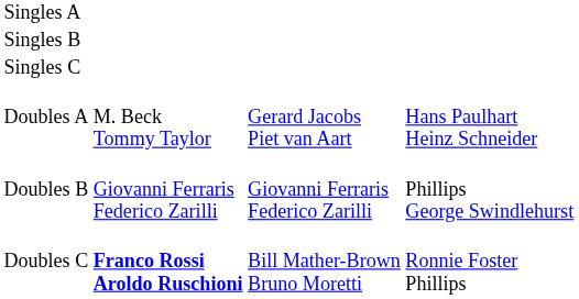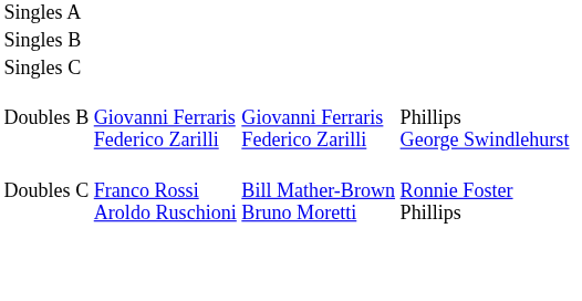 <table>
 <tr>
 <td>Singles A<br></td>
 <td></td>
 <td></td>
 <td></td>
 </tr>
 <tr>
 <td>Singles B<br></td>
 <td></td>
 <td></td>
 <td></td>
 </tr>
 <tr>
 <td>Singles C<br></td>
 <td></td>
 <td></td>
 <td></td>
 </tr>
 <tr>
-<td>Doubles A<br></td>
-<td valign=top> <br> M. Beck <br> <a href='#'>Tommy Taylor</a></td>
-<td valign=top> <br> <a href='#'>Gerard Jacobs</a> <br> <a href='#'>Piet van Aart</a></td>
-<td valign=top> <br> <a href='#'>Hans Paulhart</a> <br> <a href='#'>Heinz Schneider</a></td>
-</tr>
-<tr>
 <td>Doubles B<br></td>
 <td valign=top> <br> <a href='#'>Giovanni Ferraris</a> <br> <a href='#'>Federico Zarilli</a></td>
 <td valign=top> <br> <a href='#'>Giovanni Ferraris</a> <br> <a href='#'>Federico Zarilli</a></td>
 <td valign=top> <br> Phillips <br> <a href='#'>George Swindlehurst</a></td>
 </tr>
 <tr>
 <td>Doubles C<br></td>
-<td valign=top><strong> <br> <a href='#'>Franco Rossi</a> <br> <a href='#'>Aroldo Ruschioni</a></strong></td>
+<td valign=top> <br> <a href='#'>Franco Rossi</a> <br> <a href='#'>Aroldo Ruschioni</a></td>
 <td valign=top> <br><a href='#'>Bill Mather-Brown</a> <br> <a href='#'>Bruno Moretti</a></td>
 <td valign=top> <br> <a href='#'>Ronnie Foster</a> <br> Phillips</td>
 </tr>
 </table>
